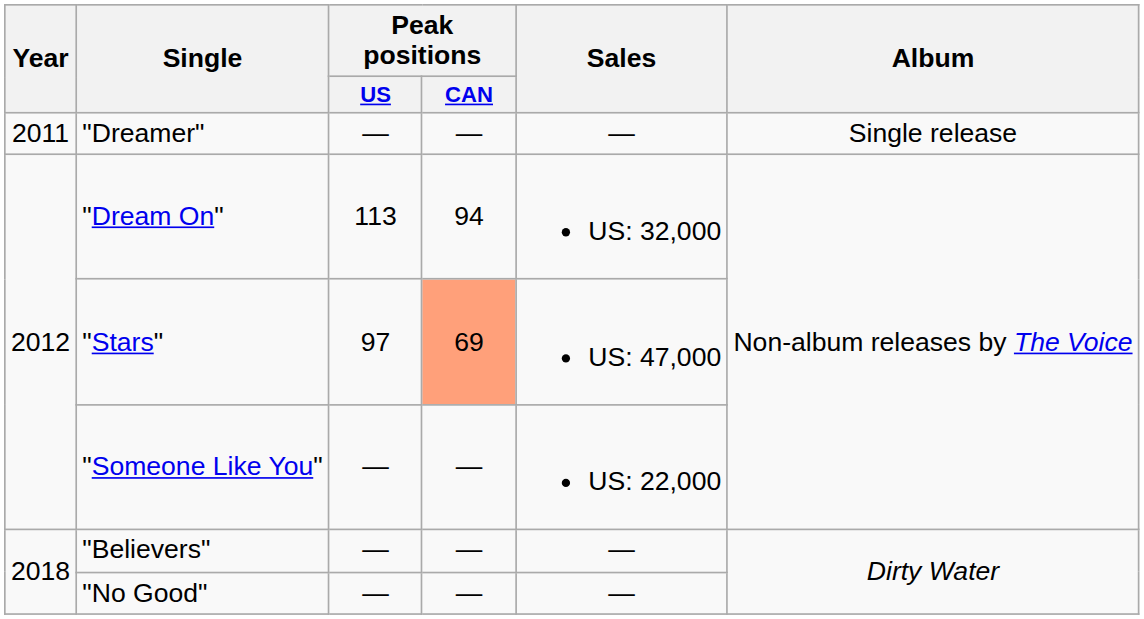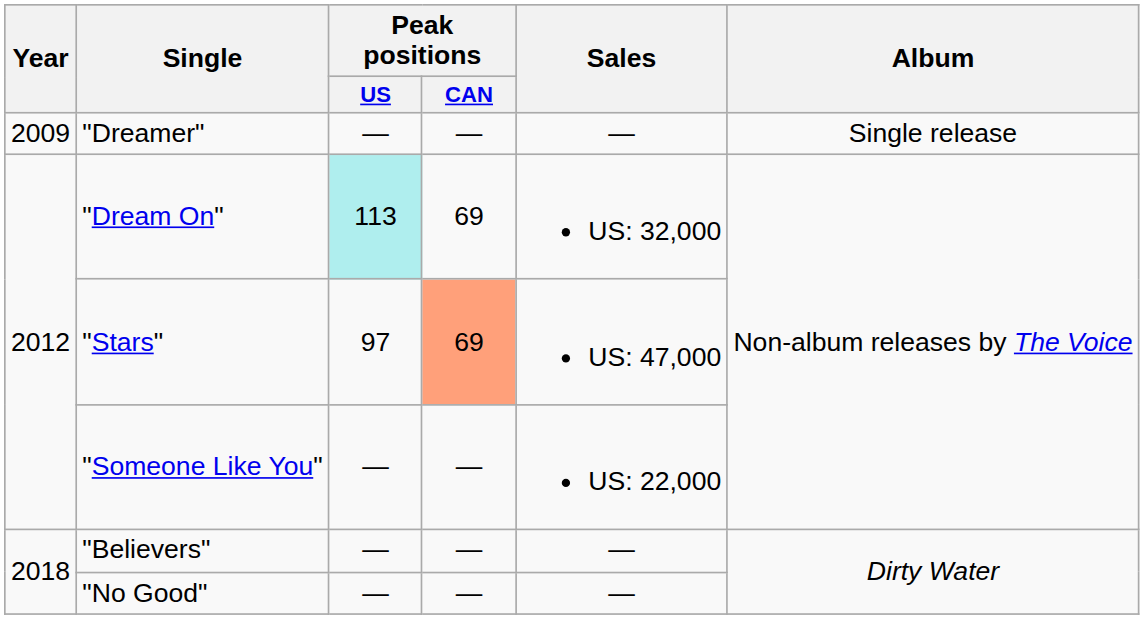 <table class="wikitable" style="text-align:center;">
 <tr>
 <th rowspan="2">Year</th>
 <th rowspan="2">Single</th>
 <th colspan="2">Peak positions</th>
 <th rowspan="2">Sales</th>
 <th rowspan="2">Album</th>
 </tr>
 <tr style="font-size:smaller;">
 <th width="50"><a href='#'>US</a></th>
 <th width="50"><a href='#'>CAN</a></th>
 </tr>
 <tr>
-<td rowspan="1">2011</td>
+<td rowspan="1">2009</td>
 <td align="left">"Dreamer"</td>
 <td>—</td>
 <td>—</td>
 <td>—</td>
 <td>Single release</td>
 </tr>
 <tr>
 <td rowspan="3">2012</td>
 <td align="left">"<a href='#'>Dream On</a>"</td>
-<td>113</td>
-<td>94</td>
+<td style="background: paleturquoise;">113</td>
+<td>69</td>
 <td><br><ul><li>US: 32,000</li></ul></td>
 <td rowspan="3">Non-album releases by <em><a href='#'>The Voice</a></em></td>
 </tr>
 <tr>
 <td align="left">"<a href='#'>Stars</a>"</td>
 <td>97</td>
 <td style="background: lightsalmon;">69</td>
 <td><br><ul><li>US: 47,000</li></ul></td>
 </tr>
 <tr>
 <td align="left">"<a href='#'>Someone Like You</a>"</td>
 <td>—</td>
 <td>—</td>
 <td><br><ul><li>US: 22,000</li></ul></td>
 </tr>
 <tr>
 <td rowspan="2">2018</td>
 <td align="left">"Believers"</td>
 <td>—</td>
 <td>—</td>
 <td>—</td>
 <td rowspan="2"><em>Dirty Water</em></td>
 </tr>
 <tr>
 <td align="left">"No Good"</td>
 <td>—</td>
 <td>—</td>
 <td>—</td>
 </tr>
 </table>
